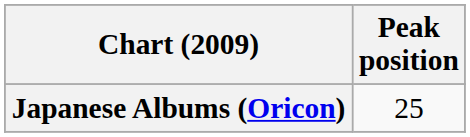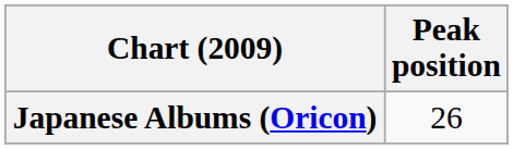 <table class="wikitable plainrowheaders" style="text-align:center">
 <tr>
 <th scope="col">Chart (2009)</th>
 <th scope="col">Peak<br> position</th>
 </tr>
 <tr>
 <th scope="row">Japanese Albums (<a href='#'>Oricon</a>)</th>
-<td>25</td>
+<td>26</td>
 </tr>
 </table>
